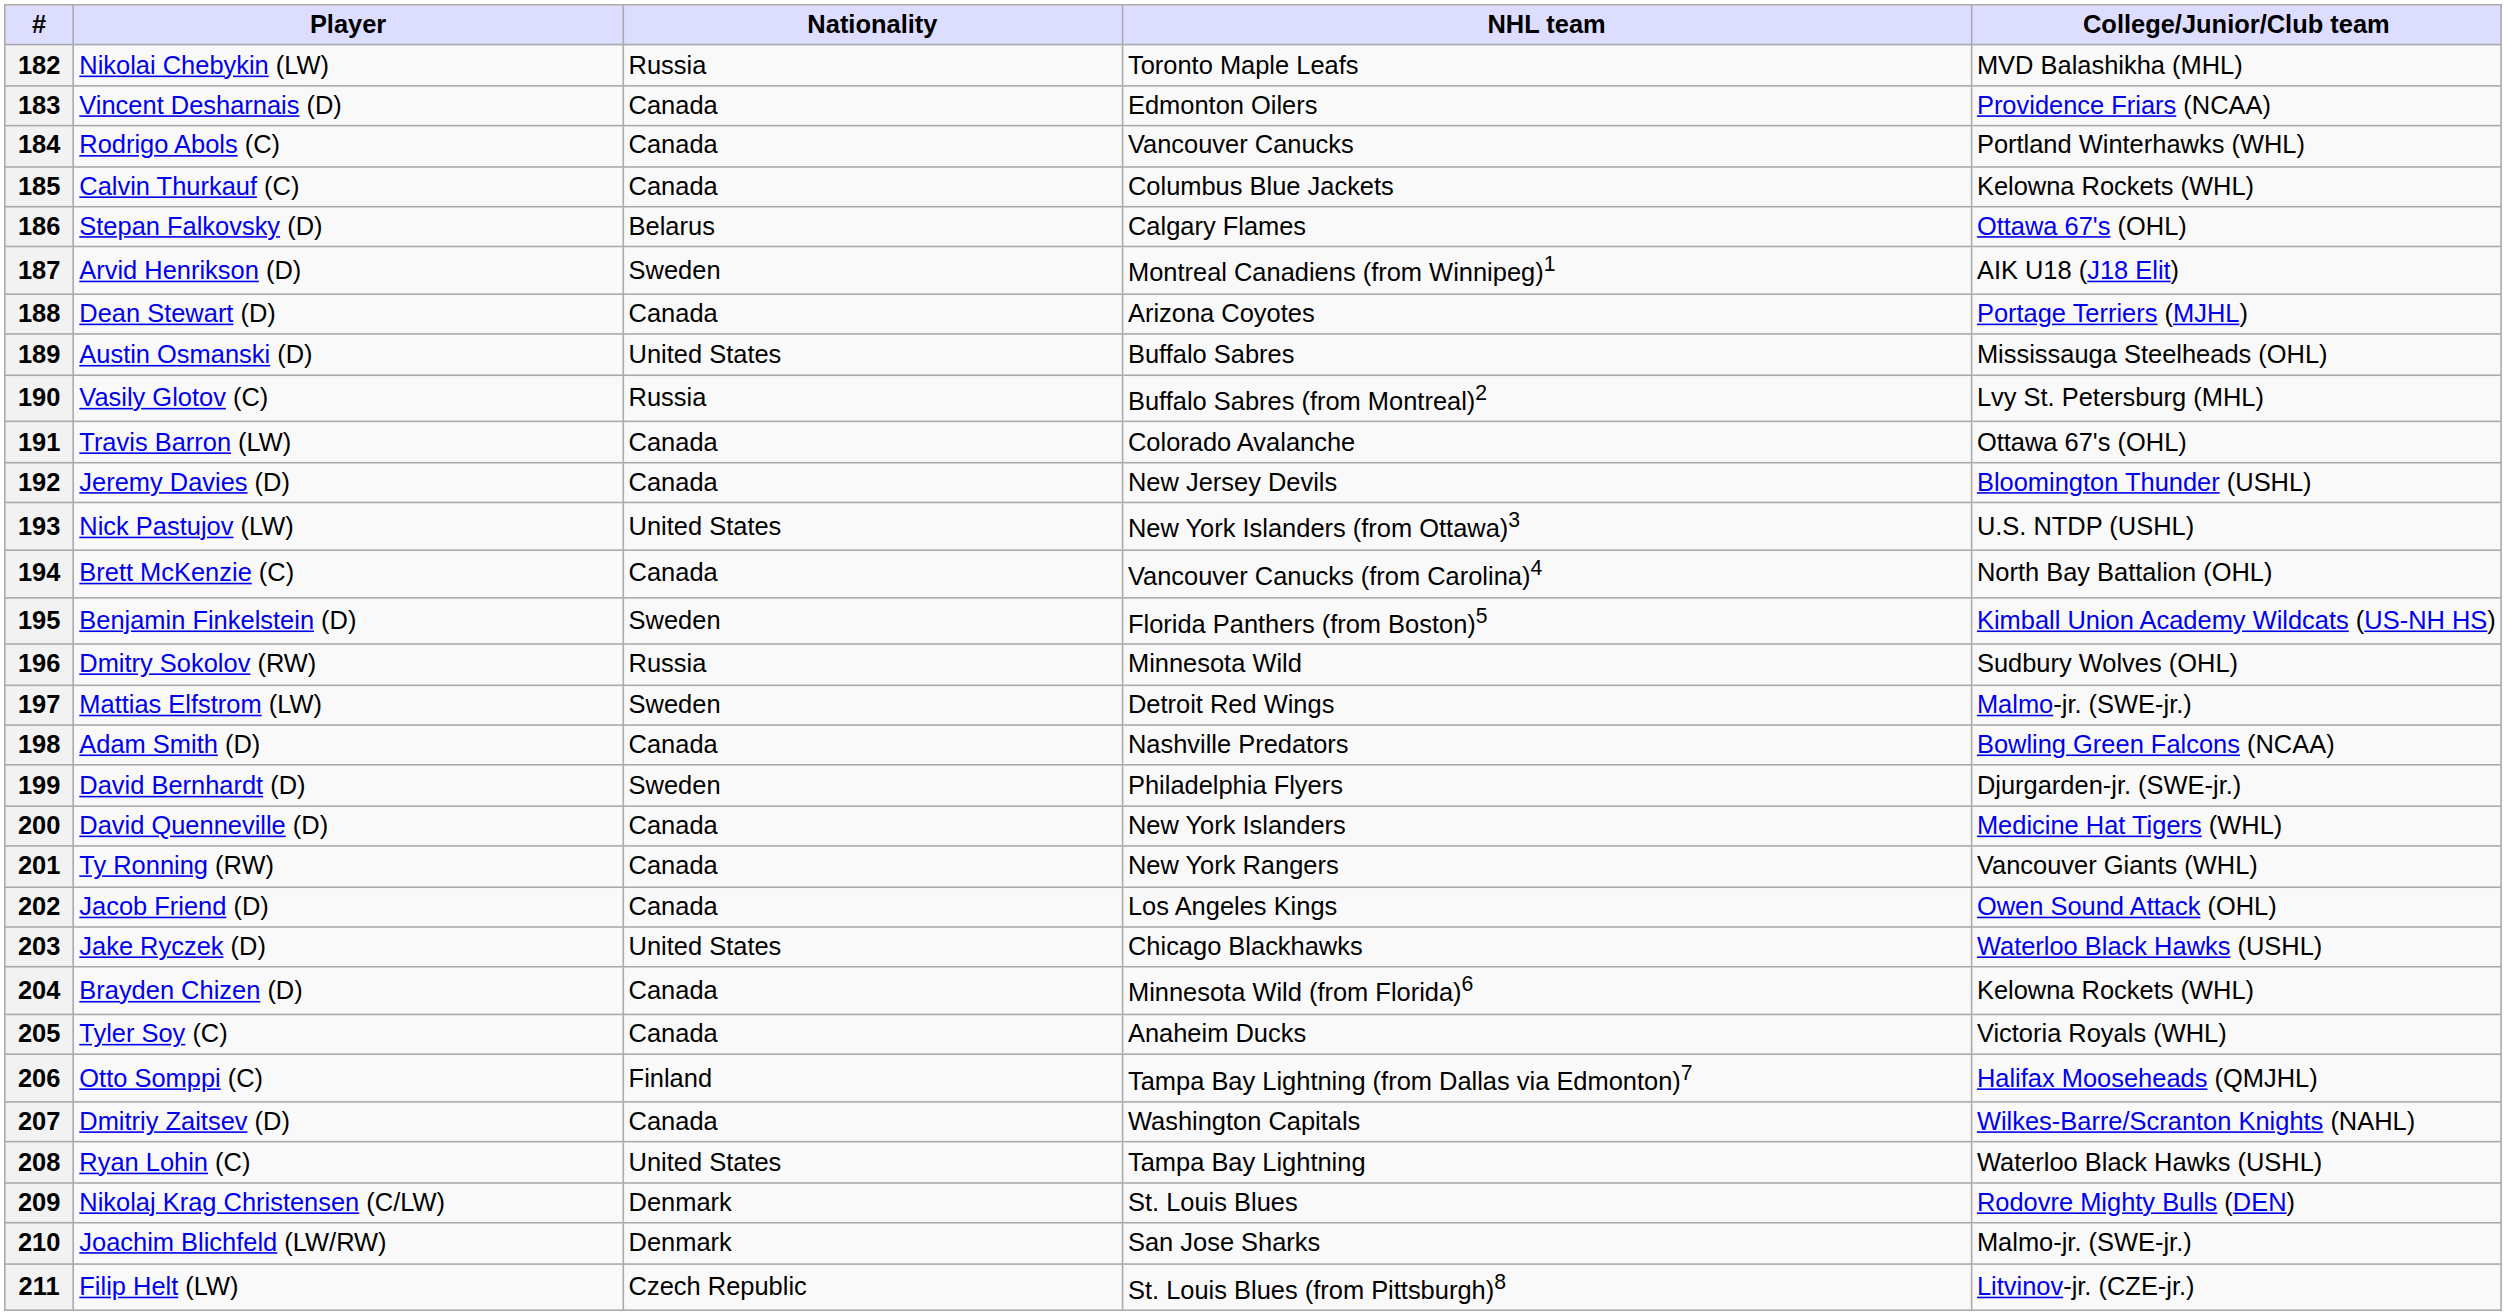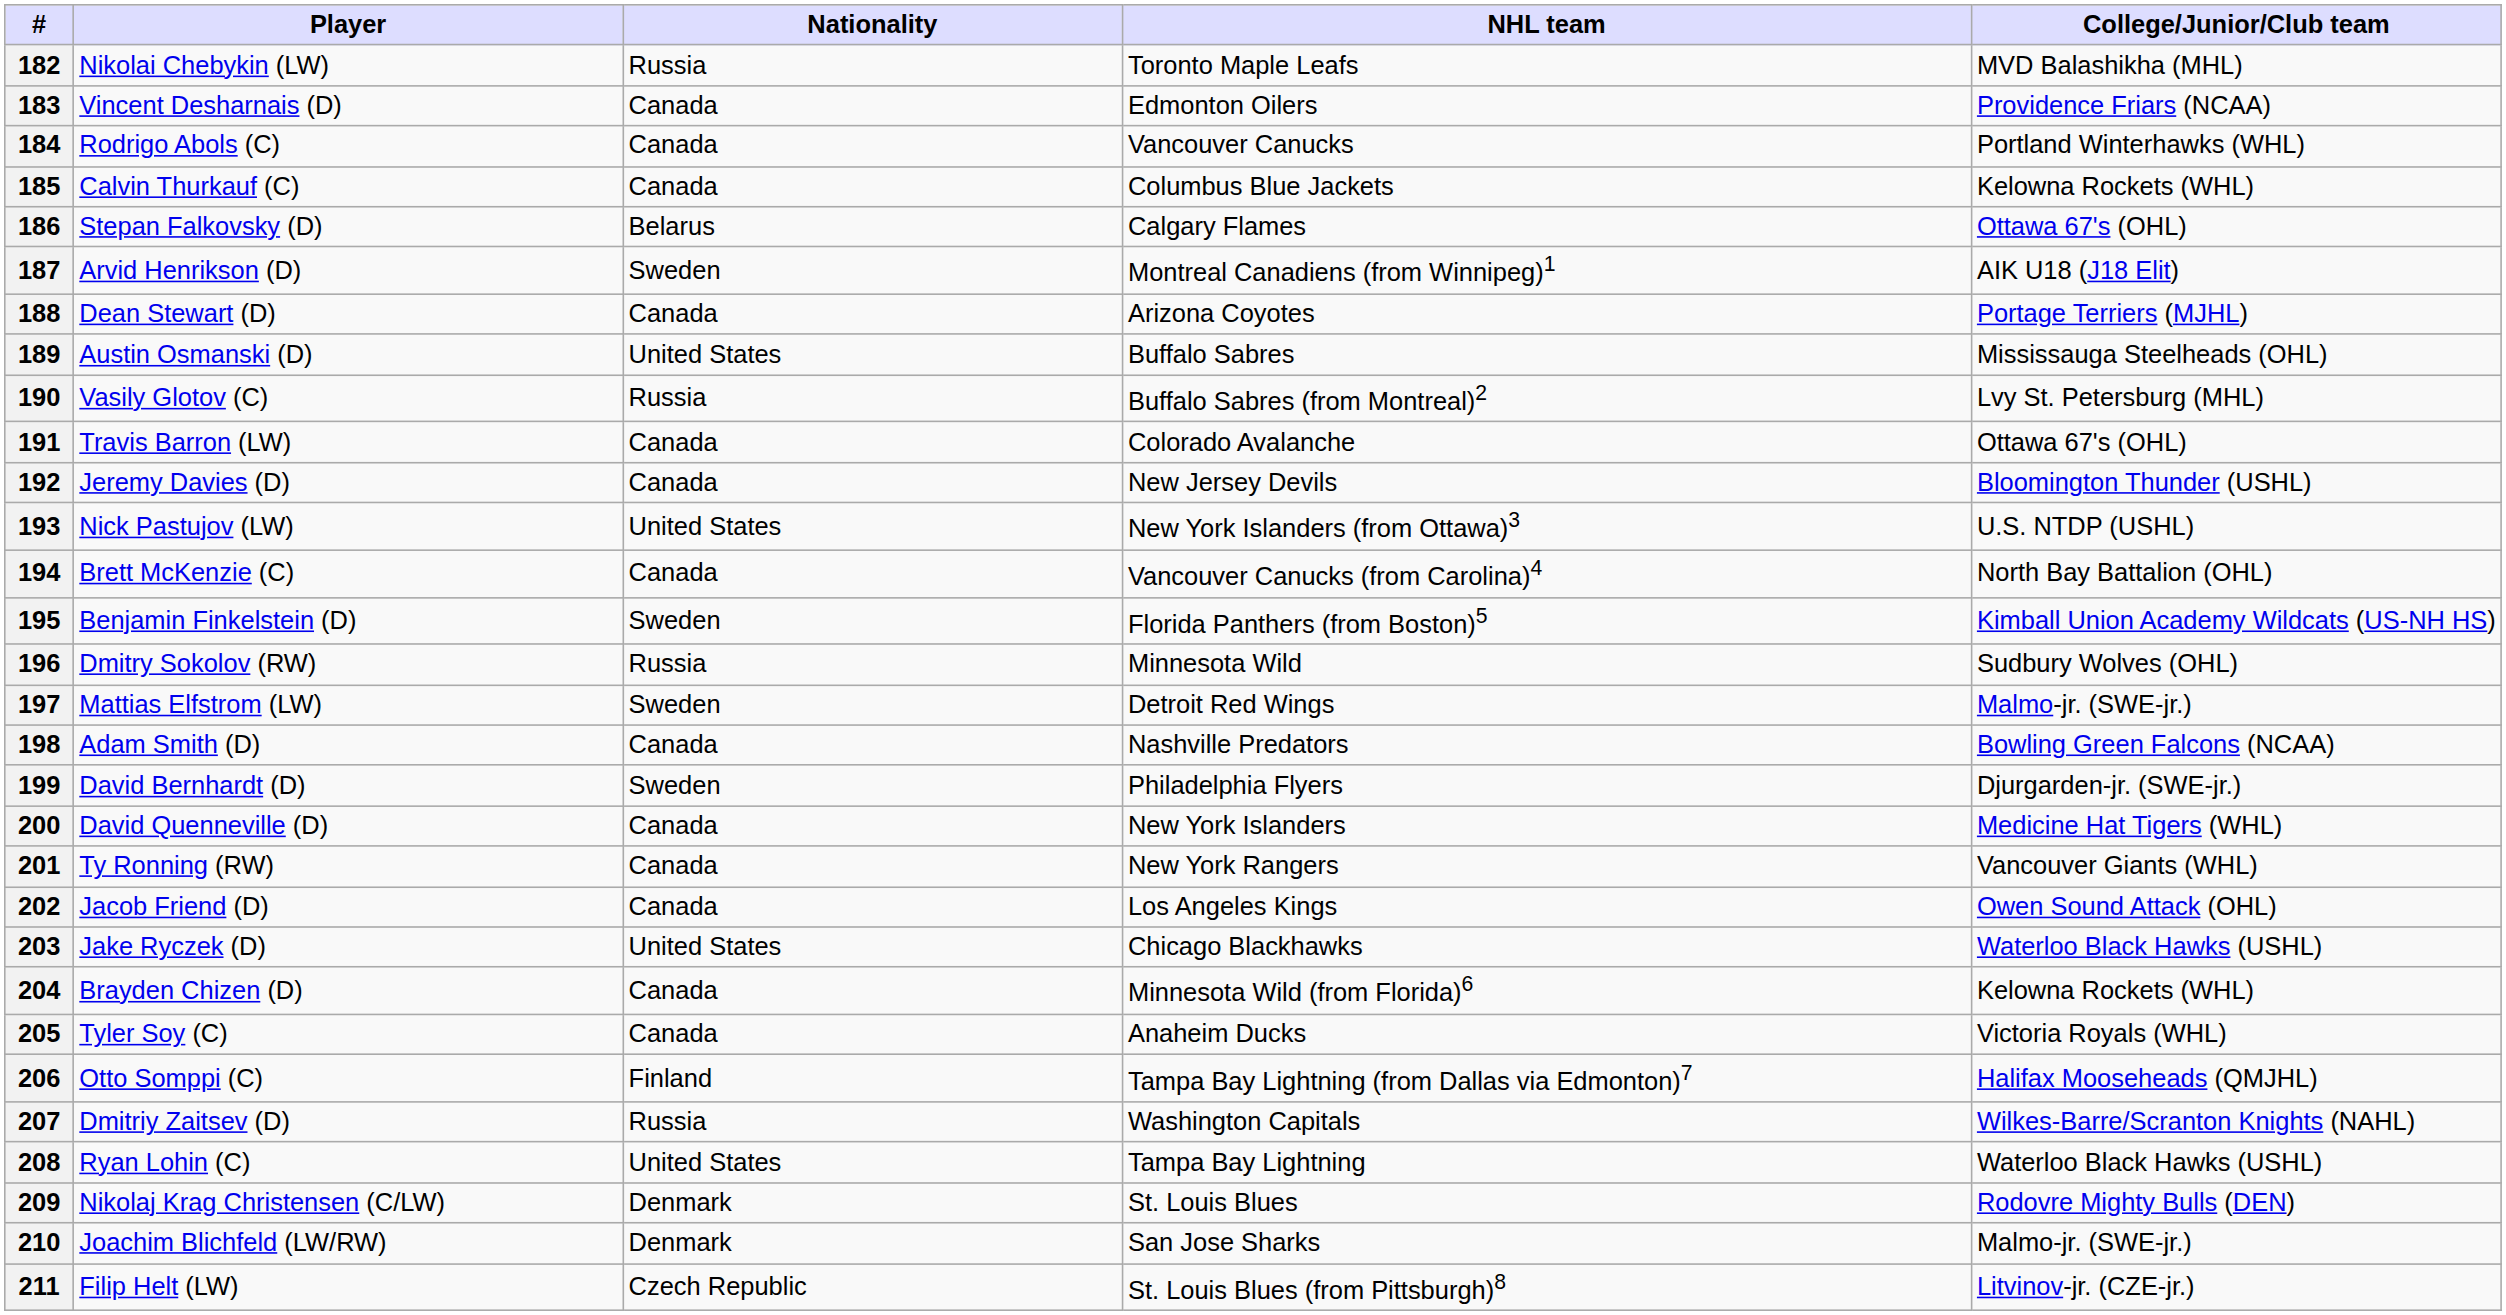 <table class="wikitable">
 <tr>
 <th style="background:#ddf; width:2.75%;">#</th>
 <th style="background:#ddf; width:22.0%;">Player</th>
 <th style="background:#ddf; width:20.0%;">Nationality</th>
 <th style="background:#ddf; width:34.0%;">NHL team</th>
 <th style="background:#ddf; width:100.0%;">College/Junior/Club team</th>
 </tr>
 <tr>
 <th>182</th>
 <td><a href='#'>Nikolai Chebykin</a> (LW)</td>
 <td> Russia</td>
 <td>Toronto Maple Leafs</td>
 <td>MVD Balashikha (MHL)</td>
 </tr>
 <tr>
 <th>183</th>
 <td><a href='#'>Vincent Desharnais</a> (D)</td>
 <td> Canada</td>
 <td>Edmonton Oilers</td>
 <td><a href='#'>Providence Friars</a> (NCAA)</td>
 </tr>
 <tr>
 <th>184</th>
 <td><a href='#'>Rodrigo Abols</a> (C)</td>
 <td> Canada</td>
 <td>Vancouver Canucks</td>
 <td>Portland Winterhawks (WHL)</td>
 </tr>
 <tr>
 <th>185</th>
 <td><a href='#'>Calvin Thurkauf</a> (C)</td>
 <td> Canada</td>
 <td>Columbus Blue Jackets</td>
 <td>Kelowna Rockets (WHL)</td>
 </tr>
 <tr>
 <th>186</th>
 <td><a href='#'>Stepan Falkovsky</a> (D)</td>
 <td> Belarus</td>
 <td>Calgary Flames</td>
 <td><a href='#'>Ottawa 67's</a> (OHL)</td>
 </tr>
 <tr>
 <th>187</th>
 <td><a href='#'>Arvid Henrikson</a> (D)</td>
 <td> Sweden</td>
 <td>Montreal Canadiens (from Winnipeg)<sup>1</sup></td>
 <td>AIK U18 (<a href='#'>J18 Elit</a>)</td>
 </tr>
 <tr>
 <th>188</th>
 <td><a href='#'>Dean Stewart</a> (D)</td>
 <td> Canada</td>
 <td>Arizona Coyotes</td>
 <td><a href='#'>Portage Terriers</a> (<a href='#'>MJHL</a>)</td>
 </tr>
 <tr>
 <th>189</th>
 <td><a href='#'>Austin Osmanski</a> (D)</td>
 <td> United States</td>
 <td>Buffalo Sabres</td>
 <td>Mississauga Steelheads (OHL)</td>
 </tr>
 <tr>
 <th>190</th>
 <td><a href='#'>Vasily Glotov</a> (C)</td>
 <td> Russia</td>
 <td>Buffalo Sabres (from Montreal)<sup>2</sup></td>
 <td>Lvy St. Petersburg (MHL)</td>
 </tr>
 <tr>
 <th>191</th>
 <td><a href='#'>Travis Barron</a> (LW)</td>
 <td> Canada</td>
 <td>Colorado Avalanche</td>
 <td>Ottawa 67's (OHL)</td>
 </tr>
 <tr>
 <th>192</th>
 <td><a href='#'>Jeremy Davies</a> (D)</td>
 <td> Canada</td>
 <td>New Jersey Devils</td>
 <td><a href='#'>Bloomington Thunder</a> (USHL)</td>
 </tr>
 <tr>
 <th>193</th>
 <td><a href='#'>Nick Pastujov</a> (LW)</td>
 <td> United States</td>
 <td>New York Islanders (from Ottawa)<sup>3</sup></td>
 <td>U.S. NTDP (USHL)</td>
 </tr>
 <tr>
 <th>194</th>
 <td><a href='#'>Brett McKenzie</a> (C)</td>
 <td> Canada</td>
 <td>Vancouver Canucks (from Carolina)<sup>4</sup></td>
 <td>North Bay Battalion (OHL)</td>
 </tr>
 <tr>
 <th>195</th>
 <td><a href='#'>Benjamin Finkelstein</a> (D)</td>
 <td> Sweden</td>
 <td>Florida Panthers (from Boston)<sup>5</sup></td>
 <td><a href='#'>Kimball Union Academy Wildcats</a> (<a href='#'>US-NH HS</a>)</td>
 </tr>
 <tr>
 <th>196</th>
 <td><a href='#'>Dmitry Sokolov</a> (RW)</td>
 <td> Russia</td>
 <td>Minnesota Wild</td>
 <td>Sudbury Wolves (OHL)</td>
 </tr>
 <tr>
 <th>197</th>
 <td><a href='#'>Mattias Elfstrom</a> (LW)</td>
 <td> Sweden</td>
 <td>Detroit Red Wings</td>
 <td><a href='#'>Malmo</a>-jr. (SWE-jr.)</td>
 </tr>
 <tr>
 <th>198</th>
 <td><a href='#'>Adam Smith</a> (D)</td>
 <td> Canada</td>
 <td>Nashville Predators</td>
 <td><a href='#'>Bowling Green Falcons</a> (NCAA)</td>
 </tr>
 <tr>
 <th>199</th>
 <td><a href='#'>David Bernhardt</a> (D)</td>
 <td> Sweden</td>
 <td>Philadelphia Flyers</td>
 <td>Djurgarden-jr. (SWE-jr.)</td>
 </tr>
 <tr>
 <th>200</th>
 <td><a href='#'>David Quenneville</a> (D)</td>
 <td> Canada</td>
 <td>New York Islanders</td>
 <td><a href='#'>Medicine Hat Tigers</a> (WHL)</td>
 </tr>
 <tr>
 <th>201</th>
 <td><a href='#'>Ty Ronning</a> (RW)</td>
 <td> Canada</td>
 <td>New York Rangers</td>
 <td>Vancouver Giants (WHL)</td>
 </tr>
 <tr>
 <th>202</th>
 <td><a href='#'>Jacob Friend</a> (D)</td>
 <td> Canada</td>
 <td>Los Angeles Kings</td>
 <td><a href='#'>Owen Sound Attack</a> (OHL)</td>
 </tr>
 <tr>
 <th>203</th>
 <td><a href='#'>Jake Ryczek</a> (D)</td>
 <td> United States</td>
 <td>Chicago Blackhawks</td>
 <td><a href='#'>Waterloo Black Hawks</a> (USHL)</td>
 </tr>
 <tr>
 <th>204</th>
 <td><a href='#'>Brayden Chizen</a> (D)</td>
 <td> Canada</td>
 <td>Minnesota Wild (from Florida)<sup>6</sup></td>
 <td>Kelowna Rockets (WHL)</td>
 </tr>
 <tr>
 <th>205</th>
 <td><a href='#'>Tyler Soy</a> (C)</td>
 <td> Canada</td>
 <td>Anaheim Ducks</td>
 <td>Victoria Royals (WHL)</td>
 </tr>
 <tr>
 <th>206</th>
 <td><a href='#'>Otto Somppi</a> (C)</td>
 <td> Finland</td>
 <td>Tampa Bay Lightning (from Dallas via Edmonton)<sup>7</sup></td>
 <td><a href='#'>Halifax Mooseheads</a> (QMJHL)</td>
 </tr>
 <tr>
 <th>207</th>
 <td><a href='#'>Dmitriy Zaitsev</a> (D)</td>
-<td> Canada</td>
+<td> Russia</td>
 <td>Washington Capitals</td>
 <td><a href='#'>Wilkes-Barre/Scranton Knights</a> (NAHL)</td>
 </tr>
 <tr>
 <th>208</th>
 <td><a href='#'>Ryan Lohin</a> (C)</td>
 <td> United States</td>
 <td>Tampa Bay Lightning</td>
 <td>Waterloo Black Hawks (USHL)</td>
 </tr>
 <tr>
 <th>209</th>
 <td><a href='#'>Nikolaj Krag Christensen</a> (C/LW)</td>
 <td> Denmark</td>
 <td>St. Louis Blues</td>
 <td><a href='#'>Rodovre Mighty Bulls</a> (<a href='#'>DEN</a>)</td>
 </tr>
 <tr>
 <th>210</th>
 <td><a href='#'>Joachim Blichfeld</a> (LW/RW)</td>
 <td> Denmark</td>
 <td>San Jose Sharks</td>
 <td>Malmo-jr. (SWE-jr.)</td>
 </tr>
 <tr>
 <th>211</th>
 <td><a href='#'>Filip Helt</a> (LW)</td>
 <td> Czech Republic</td>
 <td>St. Louis Blues (from Pittsburgh)<sup>8</sup></td>
 <td><a href='#'>Litvinov</a>-jr. (CZE-jr.)</td>
 </tr>
 </table>
